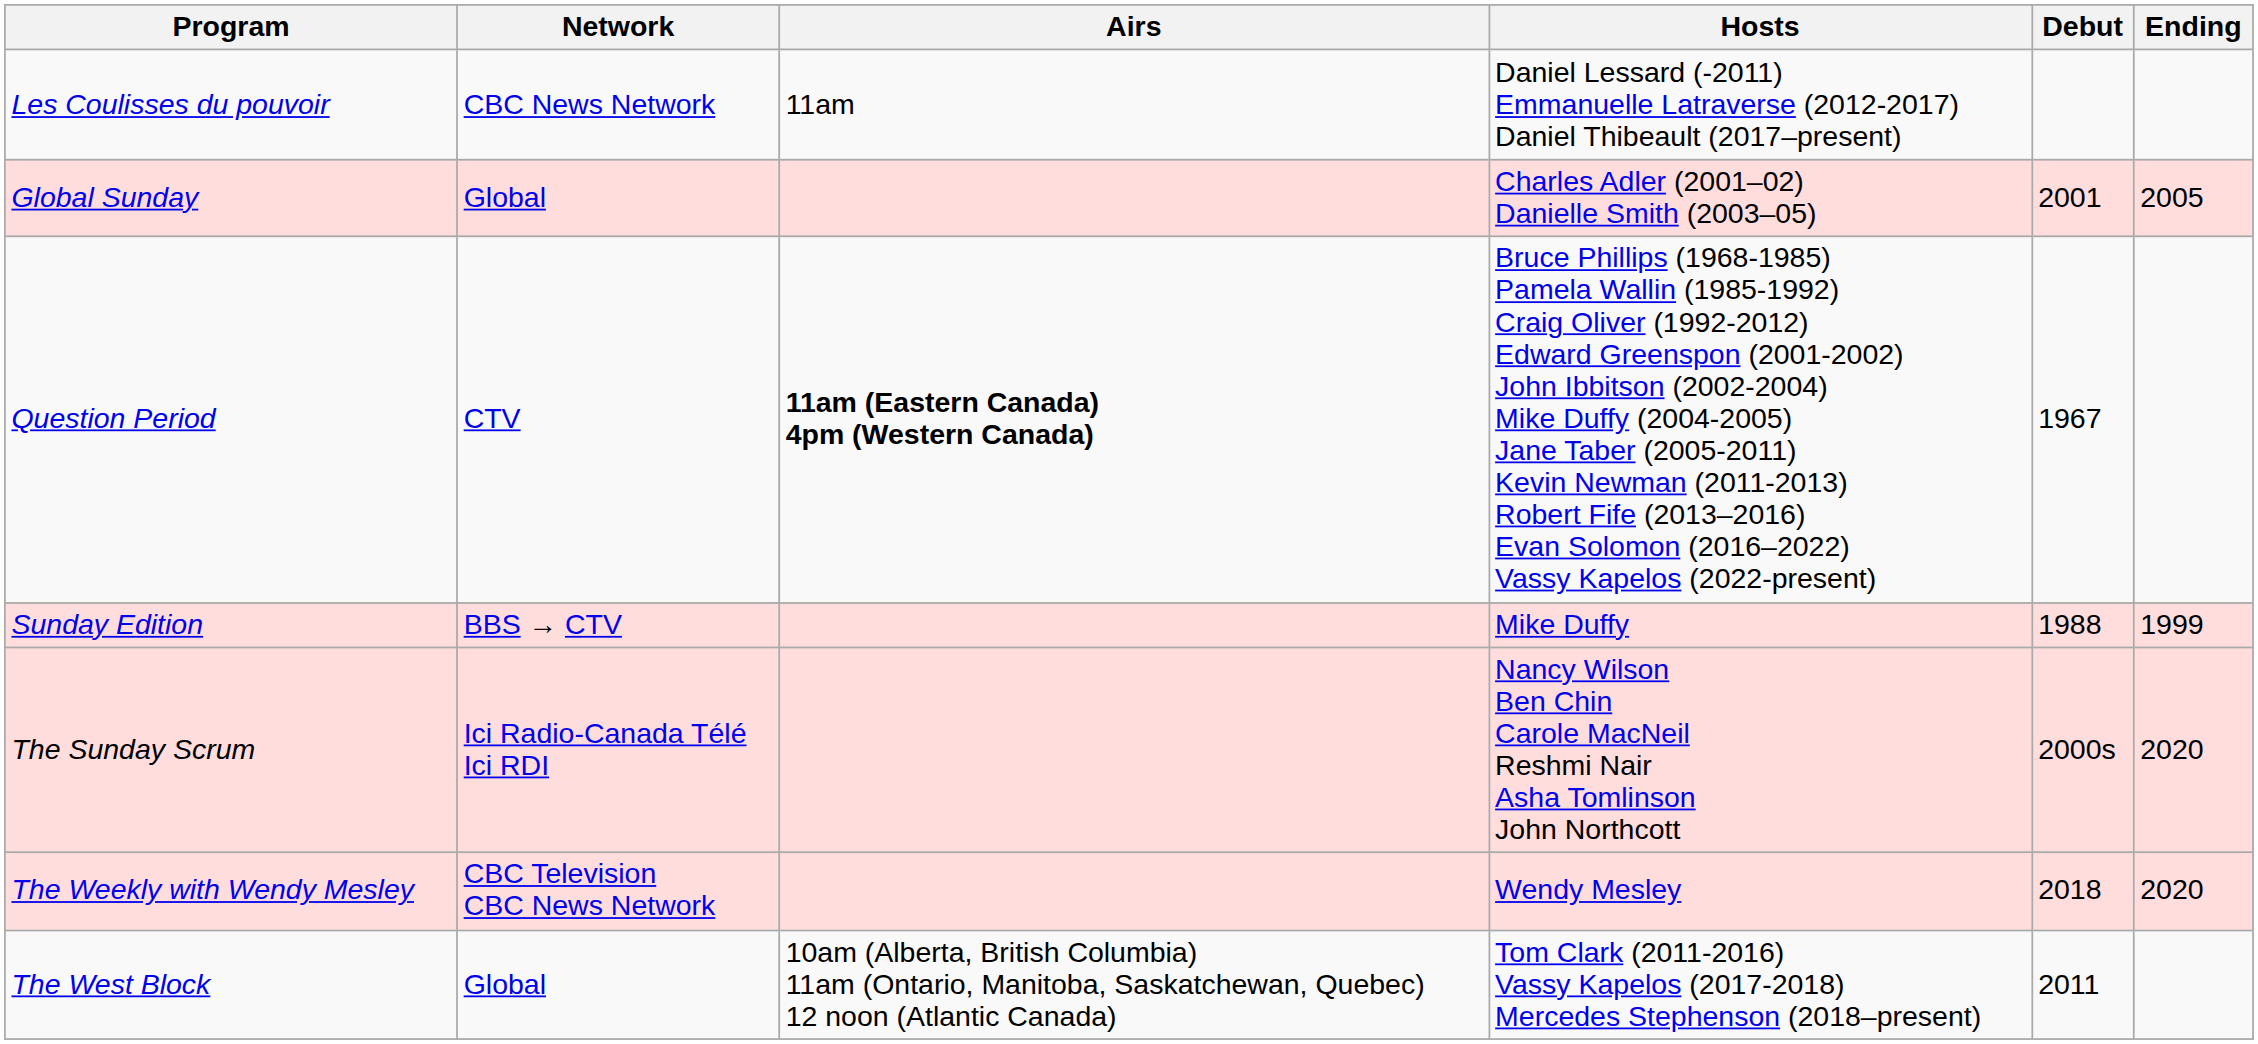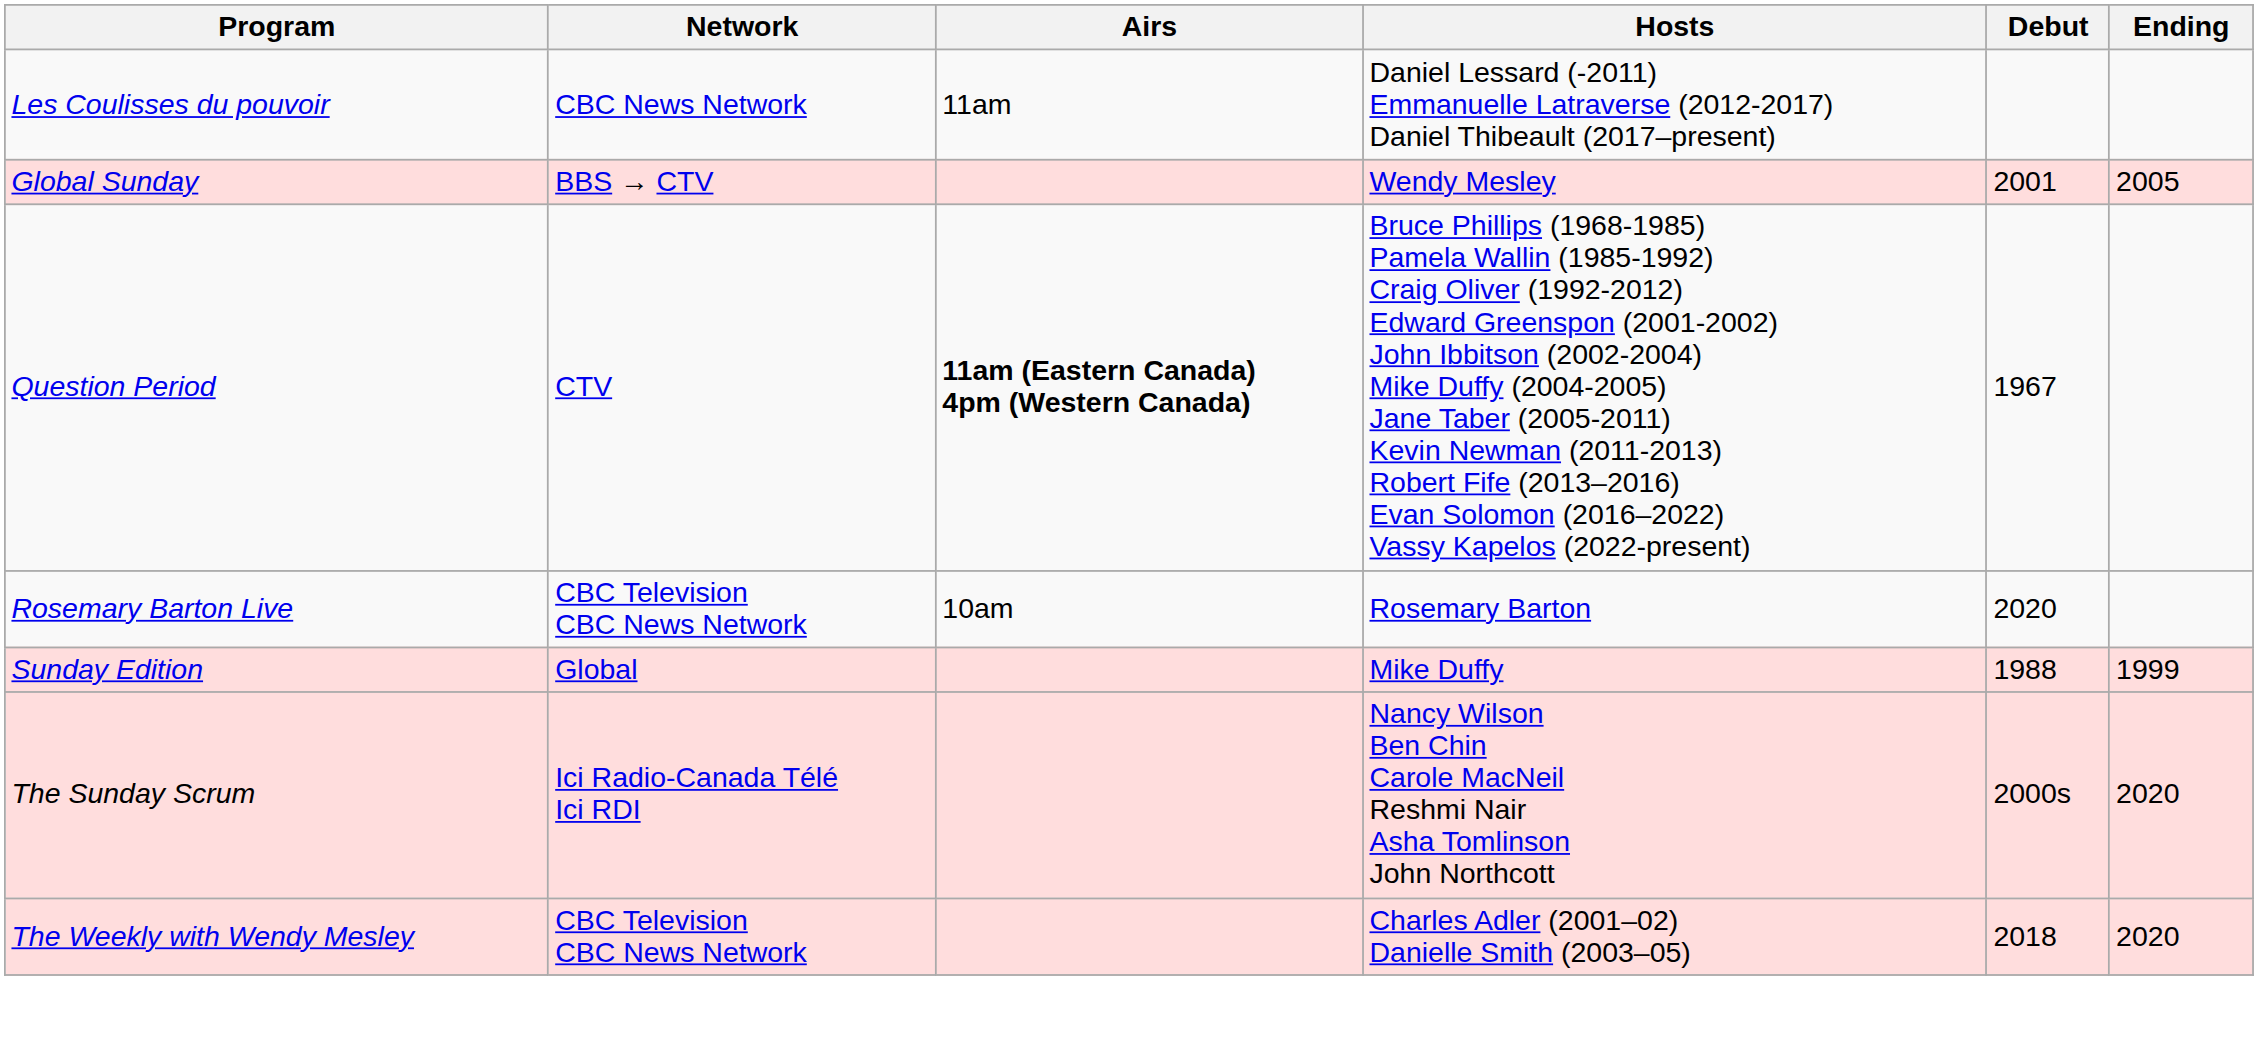 <table class="wikitable" width="100%">
 <tr>
 <th>Program</th>
 <th>Network</th>
 <th>Airs</th>
 <th>Hosts</th>
 <th>Debut</th>
 <th>Ending</th>
 </tr>
 <tr>
 <td><em><a href='#'>Les Coulisses du pouvoir</a></em></td>
 <td><a href='#'>CBC News Network</a></td>
 <td>11am</td>
 <td>Daniel Lessard (-2011)<br><a href='#'>Emmanuelle Latraverse</a> (2012-2017)<br>Daniel Thibeault (2017–present)</td>
 <td></td>
 <td></td>
 </tr>
 <tr bgcolor=#ffdddd>
 <td><em><a href='#'>Global Sunday</a></em></td>
-<td><a href='#'>Global</a></td>
+<td><a href='#'>BBS</a> → <a href='#'>CTV</a></td>
 <td></td>
-<td><a href='#'>Charles Adler</a> (2001–02)<br><a href='#'>Danielle Smith</a> (2003–05)</td>
+<td><a href='#'>Wendy Mesley</a></td>
 <td>2001</td>
 <td>2005</td>
 </tr>
 <tr>
 <td><em><a href='#'>Question Period</a></em></td>
 <td><a href='#'>CTV</a></td>
 <td><strong>11am (Eastern Canada)<br>4pm (Western Canada)</strong></td>
 <td><a href='#'>Bruce Phillips</a> (1968-1985)<br><a href='#'>Pamela Wallin</a> (1985-1992)<br><a href='#'>Craig Oliver</a> (1992-2012)<br><a href='#'>Edward Greenspon</a> (2001-2002)<br><a href='#'>John Ibbitson</a> (2002-2004)<br><a href='#'>Mike Duffy</a> (2004-2005)<br><a href='#'>Jane Taber</a> (2005-2011)<br><a href='#'>Kevin Newman</a> (2011-2013)<br><a href='#'>Robert Fife</a> (2013–2016)<br><a href='#'>Evan Solomon</a> (2016–2022)<br><a href='#'>Vassy Kapelos</a> (2022-present)</td>
 <td>1967</td>
 <td></td>
 </tr>
+<tr>
+<td><em><a href='#'>Rosemary Barton Live</a></em></td>
+<td><a href='#'>CBC Television</a><br><a href='#'>CBC News Network</a></td>
+<td>10am</td>
+<td><a href='#'>Rosemary Barton</a></td>
+<td>2020</td>
+<td></td>
+</tr>
 <tr bgcolor=#ffdddd>
 <td><em><a href='#'>Sunday Edition</a></em></td>
-<td><a href='#'>BBS</a> → <a href='#'>CTV</a></td>
+<td><a href='#'>Global</a></td>
 <td></td>
 <td><a href='#'>Mike Duffy</a></td>
 <td>1988</td>
 <td>1999</td>
 </tr>
 <tr bgcolor=#ffdddd>
 <td><em>The Sunday Scrum</em></td>
 <td><a href='#'>Ici Radio-Canada Télé</a><br><a href='#'>Ici RDI</a></td>
 <td></td>
 <td><a href='#'>Nancy Wilson</a><br><a href='#'>Ben Chin</a><br><a href='#'>Carole MacNeil</a><br>Reshmi Nair<br><a href='#'>Asha Tomlinson</a><br>John Northcott</td>
 <td>2000s</td>
 <td>2020</td>
 </tr>
 <tr bgcolor=#ffdddd>
 <td><em><a href='#'>The Weekly with Wendy Mesley</a></em></td>
 <td><a href='#'>CBC Television</a><br><a href='#'>CBC News Network</a></td>
 <td></td>
-<td><a href='#'>Wendy Mesley</a></td>
+<td><a href='#'>Charles Adler</a> (2001–02)<br><a href='#'>Danielle Smith</a> (2003–05)</td>
 <td>2018</td>
 <td>2020</td>
 </tr>
-<tr>
-<td><em><a href='#'>The West Block</a></em></td>
-<td><a href='#'>Global</a></td>
-<td>10am (Alberta, British Columbia)<br>11am (Ontario, Manitoba, Saskatchewan, Quebec)<br>12 noon (Atlantic Canada)</td>
-<td><a href='#'>Tom Clark</a> (2011-2016)<br><a href='#'>Vassy Kapelos</a> (2017-2018)<br><a href='#'>Mercedes Stephenson</a> (2018–present)</td>
-<td>2011</td>
-<td></td>
-</tr>
 </table>
